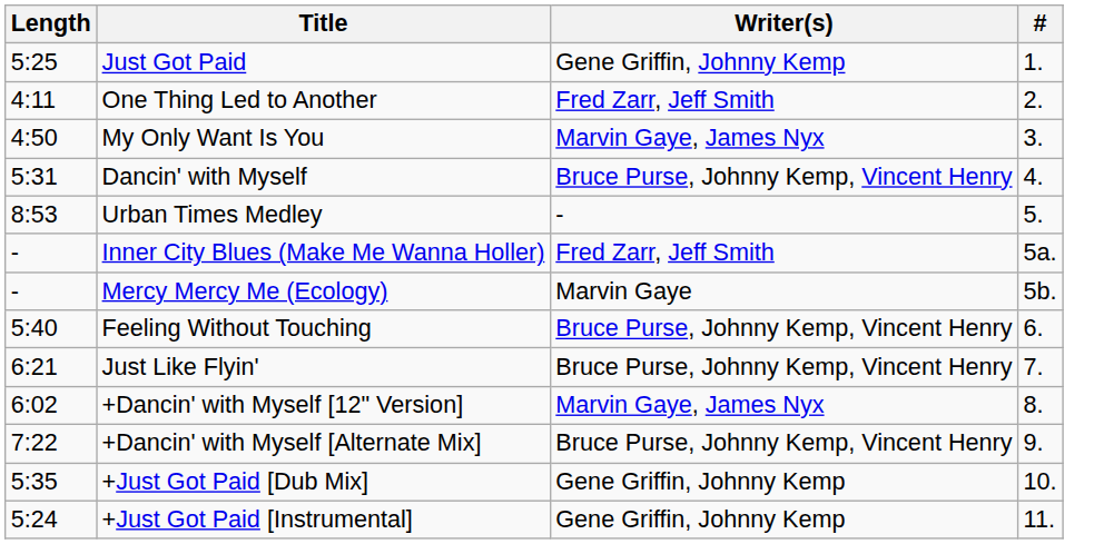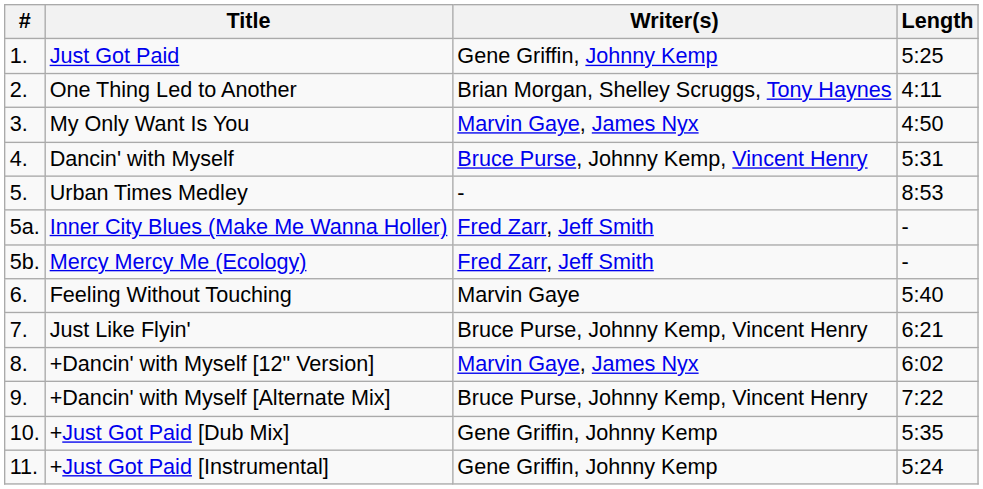 <table class="wikitable">
 <tr>
-<th>Length</th>
+<th>#</th>
 <th>Title</th>
 <th>Writer(s)</th>
-<th>#</th>
+<th>Length</th>
 </tr>
 <tr>
-<td>5:25</td>
+<td>1.</td>
 <td><a href='#'>Just Got Paid</a></td>
 <td>Gene Griffin, <a href='#'>Johnny Kemp</a></td>
-<td>1.</td>
+<td>5:25</td>
 </tr>
 <tr>
+<td>2.</td>
+<td>One Thing Led to Another</td>
+<td>Brian Morgan, Shelley Scruggs, <a href='#'>Tony Haynes</a></td>
 <td>4:11</td>
-<td>One Thing Led to Another</td>
-<td><a href='#'>Fred Zarr</a>, <a href='#'>Jeff Smith</a></td>
-<td>2.</td>
 </tr>
 <tr>
-<td>4:50</td>
+<td>3.</td>
 <td>My Only Want Is You</td>
 <td><a href='#'>Marvin Gaye</a>, <a href='#'>James Nyx</a></td>
-<td>3.</td>
+<td>4:50</td>
 </tr>
 <tr>
-<td>5:31</td>
+<td>4.</td>
 <td>Dancin' with Myself</td>
 <td><a href='#'>Bruce Purse</a>, Johnny Kemp, <a href='#'>Vincent Henry</a></td>
-<td>4.</td>
+<td>5:31</td>
 </tr>
 <tr>
-<td>8:53</td>
+<td>5.</td>
 <td>Urban Times Medley</td>
 <td>-</td>
-<td>5.</td>
+<td>8:53</td>
 </tr>
 <tr>
-<td>-</td>
+<td>5a.</td>
 <td><a href='#'>Inner City Blues (Make Me Wanna Holler)</a></td>
 <td><a href='#'>Fred Zarr</a>, <a href='#'>Jeff Smith</a></td>
-<td>5a.</td>
+<td>-</td>
 </tr>
 <tr>
+<td>5b.</td>
+<td><a href='#'>Mercy Mercy Me (Ecology)</a></td>
+<td><a href='#'>Fred Zarr</a>, <a href='#'>Jeff Smith</a></td>
 <td>-</td>
-<td><a href='#'>Mercy Mercy Me (Ecology)</a></td>
-<td>Marvin Gaye</td>
-<td>5b.</td>
 </tr>
 <tr>
+<td>6.</td>
+<td>Feeling Without Touching</td>
+<td>Marvin Gaye</td>
 <td>5:40</td>
-<td>Feeling Without Touching</td>
-<td><a href='#'>Bruce Purse</a>, Johnny Kemp, Vincent Henry</td>
-<td>6.</td>
 </tr>
 <tr>
-<td>6:21</td>
+<td>7.</td>
 <td>Just Like Flyin'</td>
 <td>Bruce Purse, Johnny Kemp, Vincent Henry</td>
-<td>7.</td>
+<td>6:21</td>
 </tr>
 <tr>
-<td>6:02</td>
+<td>8.</td>
 <td>+Dancin' with Myself [12" Version]</td>
 <td><a href='#'>Marvin Gaye</a>, <a href='#'>James Nyx</a></td>
-<td>8.</td>
+<td>6:02</td>
 </tr>
 <tr>
-<td>7:22</td>
+<td>9.</td>
 <td>+Dancin' with Myself [Alternate Mix]</td>
 <td>Bruce Purse, Johnny Kemp, Vincent Henry</td>
-<td>9.</td>
+<td>7:22</td>
 </tr>
 <tr>
-<td>5:35</td>
+<td>10.</td>
 <td>+<a href='#'>Just Got Paid</a> [Dub Mix]</td>
 <td>Gene Griffin, Johnny Kemp</td>
-<td>10.</td>
+<td>5:35</td>
 </tr>
 <tr>
-<td>5:24</td>
+<td>11.</td>
 <td>+<a href='#'>Just Got Paid</a> [Instrumental]</td>
 <td>Gene Griffin, Johnny Kemp</td>
-<td>11.</td>
+<td>5:24</td>
 </tr>
 </table>
